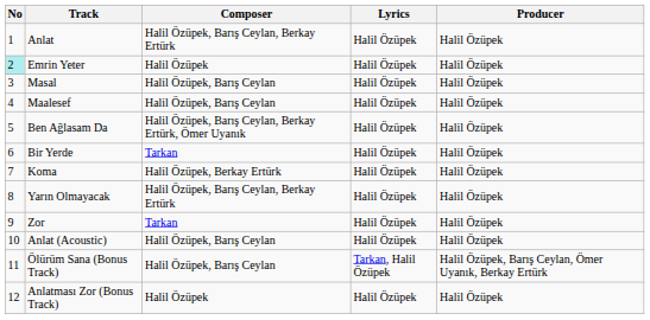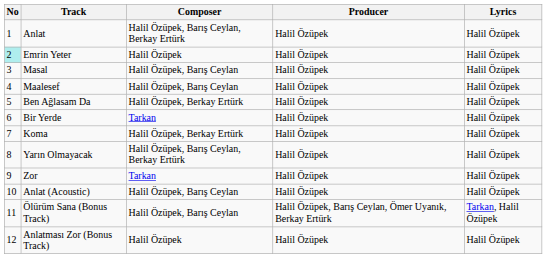 <table class="wikitable">
 <tr>
 <th style="text-align:center;">No</th>
 <th style="text-align:center;">Track</th>
 <th style="text-align:center;">Composer</th>
+<th style="text-align:center;">Producer</th>
 <th style="text-align:center;">Lyrics</th>
-<th style="text-align:center;">Producer</th>
 </tr>
 <tr>
 <td>1</td>
 <td>Anlat</td>
 <td>Halil Özüpek, Barış Ceylan, Berkay Ertürk</td>
 <td>Halil Özüpek</td>
 <td>Halil Özüpek</td>
 </tr>
 <tr>
 <td style="background: paleturquoise;">2</td>
 <td>Emrin Yeter</td>
 <td>Halil Özüpek</td>
 <td>Halil Özüpek</td>
 <td>Halil Özüpek</td>
 </tr>
 <tr>
 <td>3</td>
 <td>Masal</td>
 <td>Halil Özüpek, Barış Ceylan</td>
 <td>Halil Özüpek</td>
 <td>Halil Özüpek</td>
 </tr>
 <tr>
 <td>4</td>
 <td>Maalesef</td>
 <td>Halil Özüpek, Barış Ceylan</td>
 <td>Halil Özüpek</td>
 <td>Halil Özüpek</td>
 </tr>
 <tr>
 <td>5</td>
 <td>Ben Ağlasam Da</td>
-<td>Halil Özüpek, Barış Ceylan, Berkay Ertürk, Ömer Uyanık</td>
+<td>Halil Özüpek, Berkay Ertürk</td>
 <td>Halil Özüpek</td>
 <td>Halil Özüpek</td>
 </tr>
 <tr>
 <td>6</td>
 <td>Bir Yerde</td>
 <td><a href='#'>Tarkan</a></td>
 <td>Halil Özüpek</td>
 <td>Halil Özüpek</td>
 </tr>
 <tr>
 <td>7</td>
 <td>Koma</td>
 <td>Halil Özüpek, Berkay Ertürk</td>
 <td>Halil Özüpek</td>
 <td>Halil Özüpek</td>
 </tr>
 <tr>
 <td>8</td>
 <td>Yarın Olmayacak</td>
 <td>Halil Özüpek, Barış Ceylan, Berkay Ertürk</td>
 <td>Halil Özüpek</td>
 <td>Halil Özüpek</td>
 </tr>
 <tr>
 <td>9</td>
 <td>Zor</td>
 <td><a href='#'>Tarkan</a></td>
 <td>Halil Özüpek</td>
 <td>Halil Özüpek</td>
 </tr>
 <tr>
 <td>10</td>
 <td>Anlat (Acoustic)</td>
 <td>Halil Özüpek, Barış Ceylan</td>
 <td>Halil Özüpek</td>
 <td>Halil Özüpek</td>
 </tr>
 <tr>
 <td>11</td>
 <td>Ölürüm Sana (Bonus Track)</td>
 <td>Halil Özüpek, Barış Ceylan</td>
+<td>Halil Özüpek, Barış Ceylan, Ömer Uyanık, Berkay Ertürk</td>
 <td><a href='#'>Tarkan</a>, Halil Özüpek</td>
-<td>Halil Özüpek, Barış Ceylan, Ömer Uyanık, Berkay Ertürk</td>
 </tr>
 <tr>
 <td>12</td>
 <td>Anlatması Zor (Bonus Track)</td>
 <td>Halil Özüpek</td>
 <td>Halil Özüpek</td>
 <td>Halil Özüpek</td>
 </tr>
 </table>
